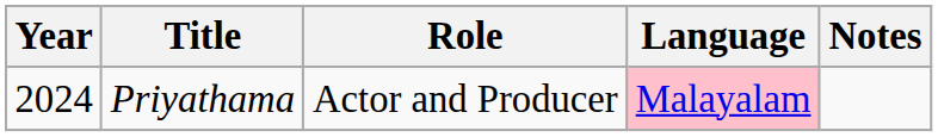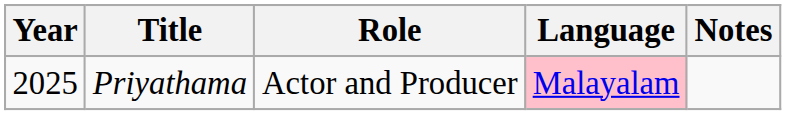 <table class="wikitable">
 <tr>
 <th>Year</th>
 <th>Title</th>
 <th>Role</th>
 <th>Language</th>
 <th>Notes</th>
 </tr>
 <tr>
-<td>2024</td>
+<td>2025</td>
 <td><em>Priyathama</em></td>
 <td>Actor and Producer</td>
 <td style="background: pink;"><a href='#'>Malayalam</a></td>
 <td></td>
 </tr>
 </table>
